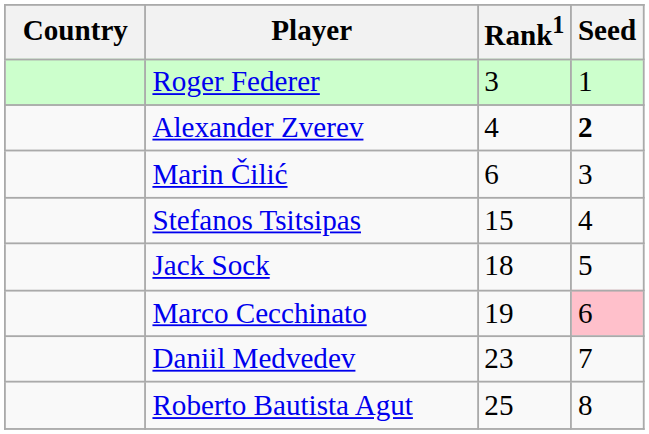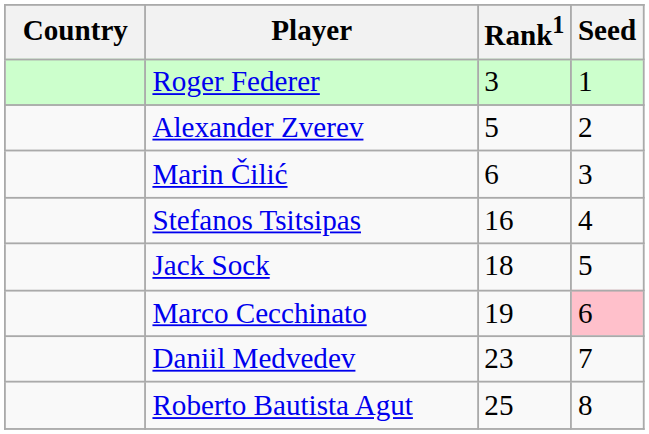 <table class="sortable wikitable">
 <tr>
 <th width="70">Country</th>
 <th width="175">Player</th>
 <th>Rank<sup>1</sup></th>
 <th>Seed</th>
 </tr>
 <tr style="background:#cfc;">
 <td></td>
 <td><a href='#'>Roger Federer</a></td>
 <td>3</td>
 <td>1</td>
 </tr>
 <tr>
 <td></td>
 <td><a href='#'>Alexander Zverev</a></td>
-<td>4</td>
-<td><strong>2</strong></td>
+<td>5</td>
+<td>2</td>
 </tr>
 <tr>
 <td></td>
 <td><a href='#'>Marin Čilić</a></td>
 <td>6</td>
 <td>3</td>
 </tr>
 <tr>
 <td></td>
 <td><a href='#'>Stefanos Tsitsipas</a></td>
-<td>15</td>
+<td>16</td>
 <td>4</td>
 </tr>
 <tr>
 <td></td>
 <td><a href='#'>Jack Sock</a></td>
 <td>18</td>
 <td>5</td>
 </tr>
 <tr>
 <td></td>
 <td><a href='#'>Marco Cecchinato</a></td>
 <td>19</td>
 <td style="background: pink;">6</td>
 </tr>
 <tr>
 <td></td>
 <td><a href='#'>Daniil Medvedev</a></td>
 <td>23</td>
 <td>7</td>
 </tr>
 <tr>
 <td></td>
 <td><a href='#'>Roberto Bautista Agut</a></td>
 <td>25</td>
 <td>8</td>
 </tr>
 </table>
